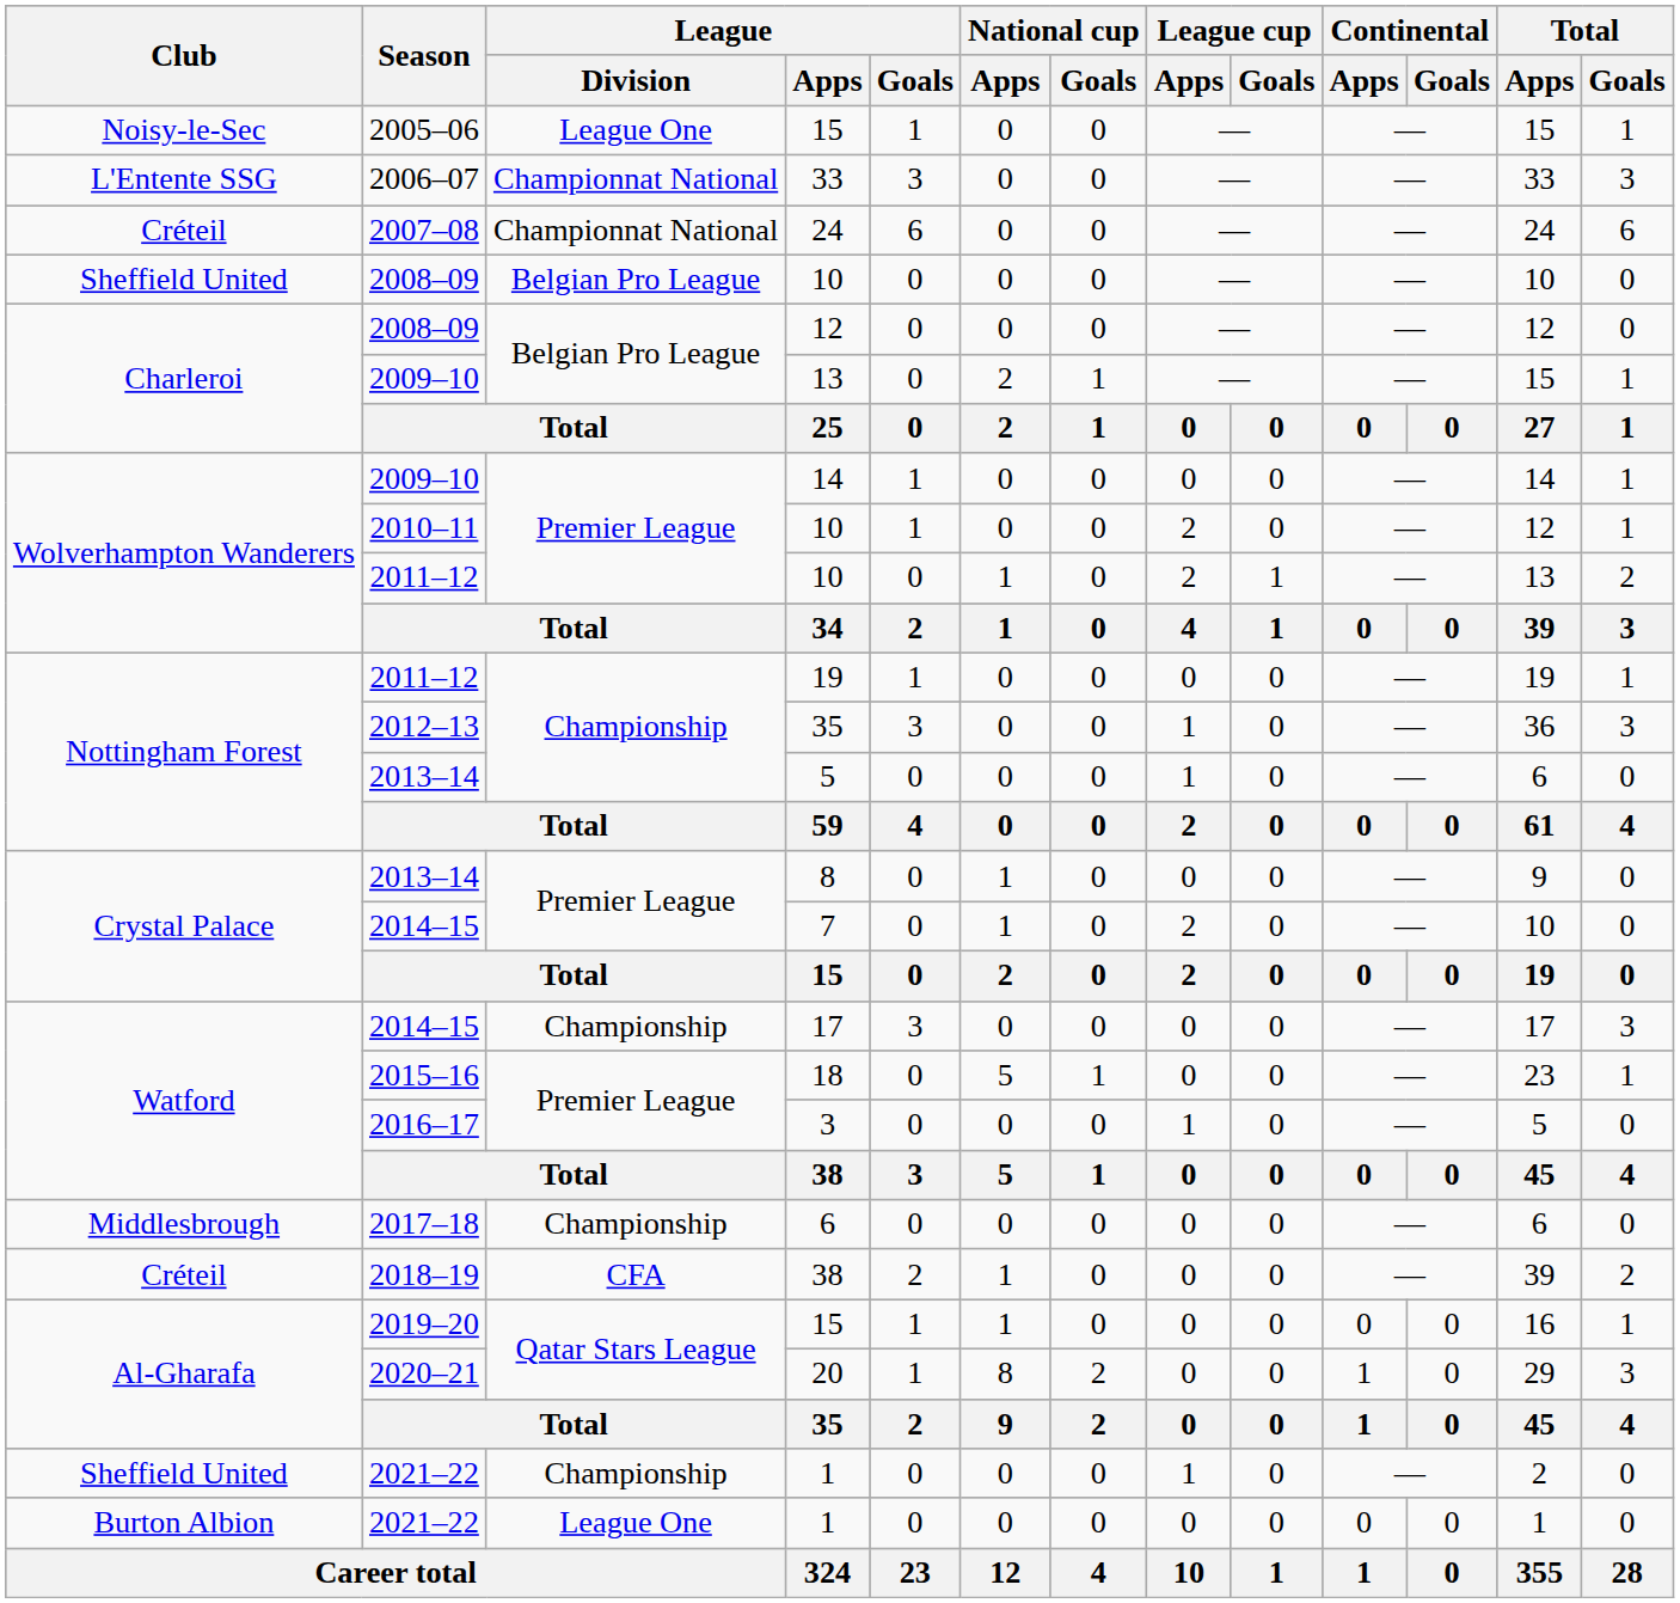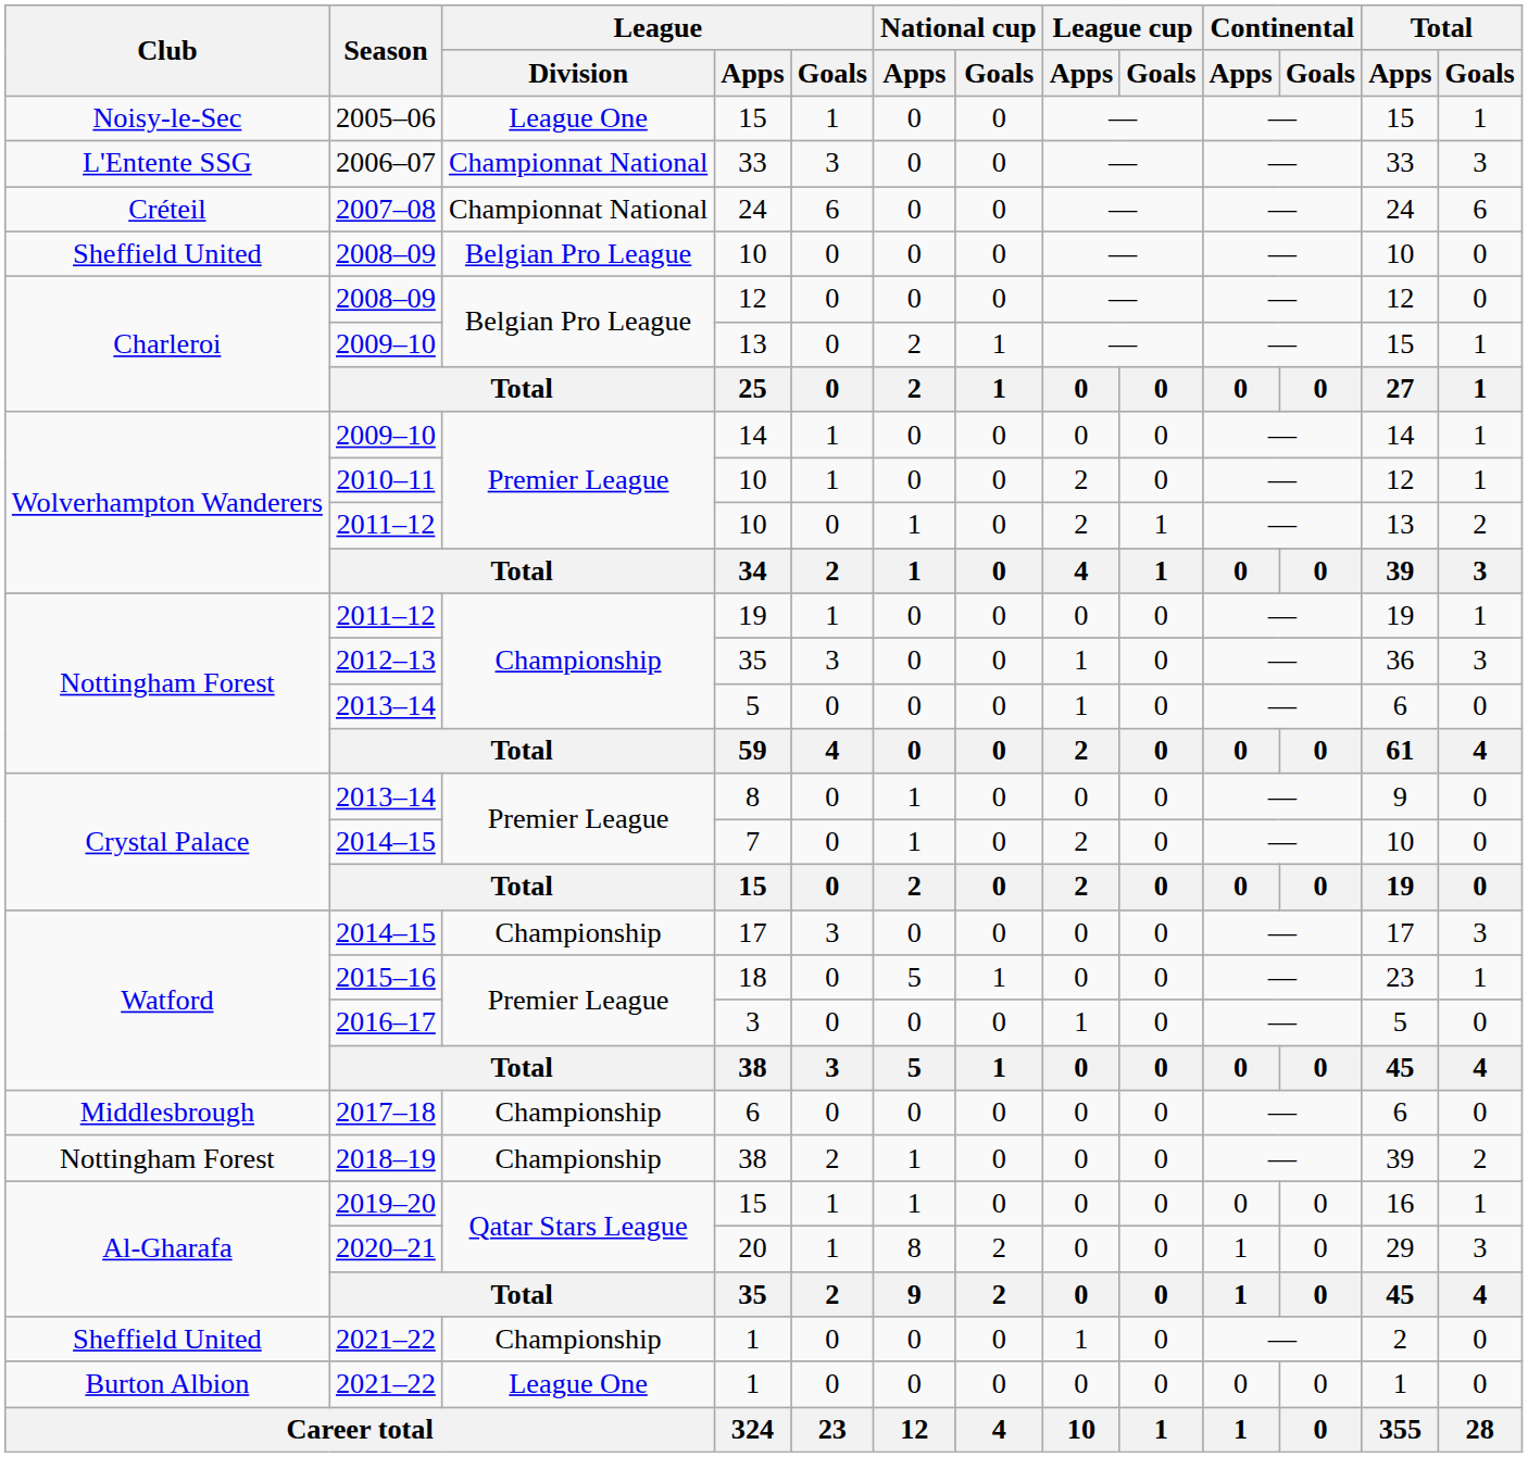 <table class="wikitable" style="text-align: center">
 <tr>
 <th rowspan="2">Club</th>
 <th rowspan="2">Season</th>
 <th colspan="3">League</th>
 <th colspan="2">National cup</th>
 <th colspan="2">League cup</th>
 <th colspan="2">Continental</th>
 <th colspan="2">Total</th>
 </tr>
 <tr>
 <th>Division</th>
 <th>Apps</th>
 <th>Goals</th>
 <th>Apps</th>
 <th>Goals</th>
 <th>Apps</th>
 <th>Goals</th>
 <th>Apps</th>
 <th>Goals</th>
 <th>Apps</th>
 <th>Goals</th>
 </tr>
 <tr>
 <td><a href='#'>Noisy-le-Sec</a></td>
 <td>2005–06</td>
 <td><a href='#'>League One</a></td>
 <td>15</td>
 <td>1</td>
 <td>0</td>
 <td>0</td>
 <td colspan="2">—</td>
 <td colspan="2">—</td>
 <td>15</td>
 <td>1</td>
 </tr>
 <tr>
 <td><a href='#'>L'Entente SSG</a></td>
 <td>2006–07</td>
 <td><a href='#'>Championnat National</a></td>
 <td>33</td>
 <td>3</td>
 <td>0</td>
 <td>0</td>
 <td colspan="2">—</td>
 <td colspan="2">—</td>
 <td>33</td>
 <td>3</td>
 </tr>
 <tr>
 <td><a href='#'>Créteil</a></td>
 <td><a href='#'>2007–08</a></td>
 <td>Championnat National</td>
 <td>24</td>
 <td>6</td>
 <td>0</td>
 <td>0</td>
 <td colspan="2">—</td>
 <td colspan="2">—</td>
 <td>24</td>
 <td>6</td>
 </tr>
 <tr>
 <td><a href='#'>Sheffield United</a></td>
 <td><a href='#'>2008–09</a></td>
 <td><a href='#'>Belgian Pro League</a></td>
 <td>10</td>
 <td>0</td>
 <td>0</td>
 <td>0</td>
 <td colspan="2">—</td>
 <td colspan="2">—</td>
 <td>10</td>
 <td>0</td>
 </tr>
 <tr>
 <td rowspan="3"><a href='#'>Charleroi</a></td>
 <td><a href='#'>2008–09</a></td>
 <td rowspan="2">Belgian Pro League</td>
 <td>12</td>
 <td>0</td>
 <td>0</td>
 <td>0</td>
 <td colspan="2">—</td>
 <td colspan="2">—</td>
 <td>12</td>
 <td>0</td>
 </tr>
 <tr>
 <td><a href='#'>2009–10</a></td>
 <td>13</td>
 <td>0</td>
 <td>2</td>
 <td>1</td>
 <td colspan="2">—</td>
 <td colspan="2">—</td>
 <td>15</td>
 <td>1</td>
 </tr>
 <tr>
 <th colspan=2>Total</th>
 <th>25</th>
 <th>0</th>
 <th>2</th>
 <th>1</th>
 <th>0</th>
 <th>0</th>
 <th>0</th>
 <th>0</th>
 <th>27</th>
 <th>1</th>
 </tr>
 <tr>
 <td rowspan="4"><a href='#'>Wolverhampton Wanderers</a></td>
 <td><a href='#'>2009–10</a></td>
 <td rowspan="3"><a href='#'>Premier League</a></td>
 <td>14</td>
 <td>1</td>
 <td>0</td>
 <td>0</td>
 <td>0</td>
 <td>0</td>
 <td colspan="2">—</td>
 <td>14</td>
 <td>1</td>
 </tr>
 <tr>
 <td><a href='#'>2010–11</a></td>
 <td>10</td>
 <td>1</td>
 <td>0</td>
 <td>0</td>
 <td>2</td>
 <td>0</td>
 <td colspan="2">—</td>
 <td>12</td>
 <td>1</td>
 </tr>
 <tr>
 <td><a href='#'>2011–12</a></td>
 <td>10</td>
 <td>0</td>
 <td>1</td>
 <td>0</td>
 <td>2</td>
 <td>1</td>
 <td colspan="2">—</td>
 <td>13</td>
 <td>2</td>
 </tr>
 <tr>
 <th colspan=2>Total</th>
 <th>34</th>
 <th>2</th>
 <th>1</th>
 <th>0</th>
 <th>4</th>
 <th>1</th>
 <th>0</th>
 <th>0</th>
 <th>39</th>
 <th>3</th>
 </tr>
 <tr>
 <td rowspan="4"><a href='#'>Nottingham Forest</a></td>
 <td><a href='#'>2011–12</a></td>
 <td rowspan="3"><a href='#'>Championship</a></td>
 <td>19</td>
 <td>1</td>
 <td>0</td>
 <td>0</td>
 <td>0</td>
 <td>0</td>
 <td colspan="2">—</td>
 <td>19</td>
 <td>1</td>
 </tr>
 <tr>
 <td><a href='#'>2012–13</a></td>
 <td>35</td>
 <td>3</td>
 <td>0</td>
 <td>0</td>
 <td>1</td>
 <td>0</td>
 <td colspan="2">—</td>
 <td>36</td>
 <td>3</td>
 </tr>
 <tr>
 <td><a href='#'>2013–14</a></td>
 <td>5</td>
 <td>0</td>
 <td>0</td>
 <td>0</td>
 <td>1</td>
 <td>0</td>
 <td colspan="2">—</td>
 <td>6</td>
 <td>0</td>
 </tr>
 <tr>
 <th colspan=2>Total</th>
 <th>59</th>
 <th>4</th>
 <th>0</th>
 <th>0</th>
 <th>2</th>
 <th>0</th>
 <th>0</th>
 <th>0</th>
 <th>61</th>
 <th>4</th>
 </tr>
 <tr>
 <td rowspan="3"><a href='#'>Crystal Palace</a></td>
 <td><a href='#'>2013–14</a></td>
 <td rowspan="2">Premier League</td>
 <td>8</td>
 <td>0</td>
 <td>1</td>
 <td>0</td>
 <td>0</td>
 <td>0</td>
 <td colspan="2">—</td>
 <td>9</td>
 <td>0</td>
 </tr>
 <tr>
 <td><a href='#'>2014–15</a></td>
 <td>7</td>
 <td>0</td>
 <td>1</td>
 <td>0</td>
 <td>2</td>
 <td>0</td>
 <td colspan="2">—</td>
 <td>10</td>
 <td>0</td>
 </tr>
 <tr>
 <th colspan=2>Total</th>
 <th>15</th>
 <th>0</th>
 <th>2</th>
 <th>0</th>
 <th>2</th>
 <th>0</th>
 <th>0</th>
 <th>0</th>
 <th>19</th>
 <th>0</th>
 </tr>
 <tr>
 <td rowspan="4"><a href='#'>Watford</a></td>
 <td><a href='#'>2014–15</a></td>
 <td>Championship</td>
 <td>17</td>
 <td>3</td>
 <td>0</td>
 <td>0</td>
 <td>0</td>
 <td>0</td>
 <td colspan="2">—</td>
 <td>17</td>
 <td>3</td>
 </tr>
 <tr>
 <td><a href='#'>2015–16</a></td>
 <td rowspan="2">Premier League</td>
 <td>18</td>
 <td>0</td>
 <td>5</td>
 <td>1</td>
 <td>0</td>
 <td>0</td>
 <td colspan="2">—</td>
 <td>23</td>
 <td>1</td>
 </tr>
 <tr>
 <td><a href='#'>2016–17</a></td>
 <td>3</td>
 <td>0</td>
 <td>0</td>
 <td>0</td>
 <td>1</td>
 <td>0</td>
 <td colspan="2">—</td>
 <td>5</td>
 <td>0</td>
 </tr>
 <tr>
 <th colspan=2>Total</th>
 <th>38</th>
 <th>3</th>
 <th>5</th>
 <th>1</th>
 <th>0</th>
 <th>0</th>
 <th>0</th>
 <th>0</th>
 <th>45</th>
 <th>4</th>
 </tr>
 <tr>
 <td><a href='#'>Middlesbrough</a></td>
 <td><a href='#'>2017–18</a></td>
 <td>Championship</td>
 <td>6</td>
 <td>0</td>
 <td>0</td>
 <td>0</td>
 <td>0</td>
 <td>0</td>
 <td colspan="2">—</td>
 <td>6</td>
 <td>0</td>
 </tr>
 <tr>
-<td><a href='#'>Créteil</a></td>
+<td>Nottingham Forest</td>
 <td><a href='#'>2018–19</a></td>
-<td><a href='#'>CFA</a></td>
+<td>Championship</td>
 <td>38</td>
 <td>2</td>
 <td>1</td>
 <td>0</td>
 <td>0</td>
 <td>0</td>
 <td colspan="2">—</td>
 <td>39</td>
 <td>2</td>
 </tr>
 <tr>
 <td rowspan="3"><a href='#'>Al-Gharafa</a></td>
 <td><a href='#'>2019–20</a></td>
 <td rowspan="2"><a href='#'>Qatar Stars League</a></td>
 <td>15</td>
 <td>1</td>
 <td>1</td>
 <td>0</td>
 <td>0</td>
 <td>0</td>
 <td>0</td>
 <td>0</td>
 <td>16</td>
 <td>1</td>
 </tr>
 <tr>
 <td><a href='#'>2020–21</a></td>
 <td>20</td>
 <td>1</td>
 <td>8</td>
 <td>2</td>
 <td>0</td>
 <td>0</td>
 <td>1</td>
 <td>0</td>
 <td>29</td>
 <td>3</td>
 </tr>
 <tr>
 <th colspan=2>Total</th>
 <th>35</th>
 <th>2</th>
 <th>9</th>
 <th>2</th>
 <th>0</th>
 <th>0</th>
 <th>1</th>
 <th>0</th>
 <th>45</th>
 <th>4</th>
 </tr>
 <tr>
 <td><a href='#'>Sheffield United</a></td>
 <td><a href='#'>2021–22</a></td>
 <td>Championship</td>
 <td>1</td>
 <td>0</td>
 <td>0</td>
 <td>0</td>
 <td>1</td>
 <td>0</td>
 <td colspan="2">—</td>
 <td>2</td>
 <td>0</td>
 </tr>
 <tr>
 <td><a href='#'>Burton Albion</a></td>
 <td><a href='#'>2021–22</a></td>
 <td><a href='#'>League One</a></td>
 <td>1</td>
 <td>0</td>
 <td>0</td>
 <td>0</td>
 <td>0</td>
 <td>0</td>
 <td>0</td>
 <td>0</td>
 <td>1</td>
 <td>0</td>
 </tr>
 <tr>
 <th colspan="3">Career total</th>
 <th>324</th>
 <th>23</th>
 <th>12</th>
 <th>4</th>
 <th>10</th>
 <th>1</th>
 <th>1</th>
 <th>0</th>
 <th>355</th>
 <th>28</th>
 </tr>
 </table>
